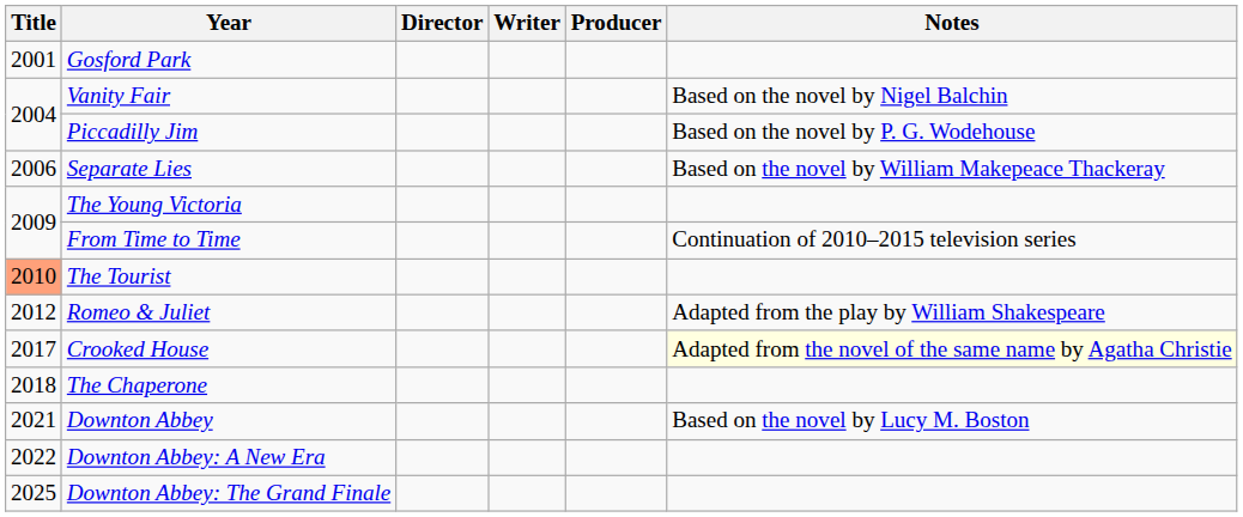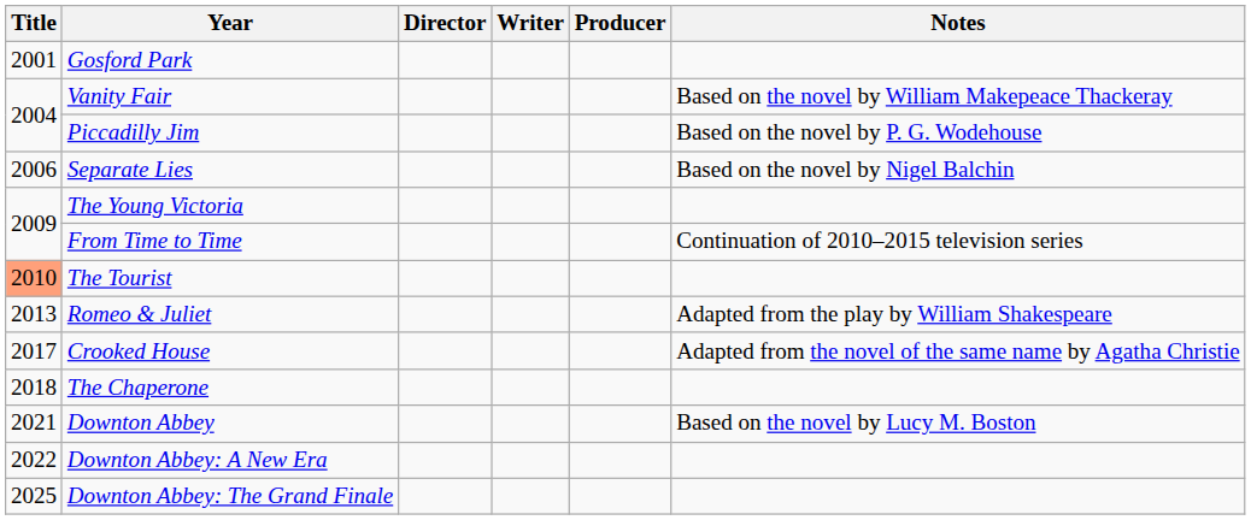 <table class="wikitable plainrowheaders">
 <tr>
 <th scope="col">Title</th>
 <th scope="col">Year</th>
 <th scope="col">Director</th>
 <th scope="col">Writer</th>
 <th scope="col">Producer</th>
 <th scope="col">Notes</th>
 </tr>
 <tr>
 <td>2001</td>
 <td><em><a href='#'>Gosford Park</a></em></td>
 <td></td>
 <td></td>
 <td></td>
 <td></td>
 </tr>
 <tr>
 <td rowspan=2>2004</td>
 <td><em><a href='#'>Vanity Fair</a></em></td>
 <td></td>
 <td></td>
 <td></td>
-<td>Based on the novel by <a href='#'>Nigel Balchin</a></td>
+<td>Based on <a href='#'>the novel</a> by <a href='#'>William Makepeace Thackeray</a></td>
 </tr>
 <tr>
 <td><em><a href='#'>Piccadilly Jim</a></em></td>
 <td></td>
 <td></td>
 <td></td>
 <td>Based on the novel by <a href='#'>P. G. Wodehouse</a></td>
 </tr>
 <tr>
 <td>2006</td>
 <td><em><a href='#'>Separate Lies</a></em></td>
 <td></td>
 <td></td>
 <td></td>
-<td>Based on <a href='#'>the novel</a> by <a href='#'>William Makepeace Thackeray</a></td>
+<td>Based on the novel by <a href='#'>Nigel Balchin</a></td>
 </tr>
 <tr>
 <td rowspan=2>2009</td>
 <td><em><a href='#'>The Young Victoria</a></em></td>
 <td></td>
 <td></td>
 <td></td>
 <td></td>
 </tr>
 <tr>
 <td><em><a href='#'>From Time to Time</a></em></td>
 <td></td>
 <td></td>
 <td></td>
 <td>Continuation of 2010–2015 television series</td>
 </tr>
 <tr>
 <td style="background: lightsalmon;">2010</td>
 <td><em><a href='#'>The Tourist</a></em></td>
 <td></td>
 <td></td>
 <td></td>
 <td></td>
 </tr>
 <tr>
-<td>2012</td>
+<td>2013</td>
 <td><em><a href='#'>Romeo & Juliet</a></em></td>
 <td></td>
 <td></td>
 <td></td>
 <td>Adapted from the play by <a href='#'>William Shakespeare</a></td>
 </tr>
 <tr>
 <td>2017</td>
 <td><em><a href='#'>Crooked House</a></em></td>
 <td></td>
 <td></td>
 <td></td>
-<td style="background: lightyellow;">Adapted from <a href='#'>the novel of the same name</a> by <a href='#'>Agatha Christie</a></td>
+<td>Adapted from <a href='#'>the novel of the same name</a> by <a href='#'>Agatha Christie</a></td>
 </tr>
 <tr>
 <td>2018</td>
 <td><em><a href='#'>The Chaperone</a></em></td>
 <td></td>
 <td></td>
 <td></td>
 <td></td>
 </tr>
 <tr>
 <td>2021</td>
 <td><em><a href='#'>Downton Abbey</a></em></td>
 <td></td>
 <td></td>
 <td></td>
 <td>Based on <a href='#'>the novel</a> by <a href='#'>Lucy M. Boston</a></td>
 </tr>
 <tr>
 <td>2022</td>
 <td><em><a href='#'>Downton Abbey: A New Era</a></em></td>
 <td></td>
 <td></td>
 <td></td>
 <td></td>
 </tr>
 <tr>
 <td>2025</td>
 <td><em><a href='#'>Downton Abbey: The Grand Finale</a></em></td>
 <td></td>
 <td></td>
 <td></td>
 <td></td>
 </tr>
 </table>
